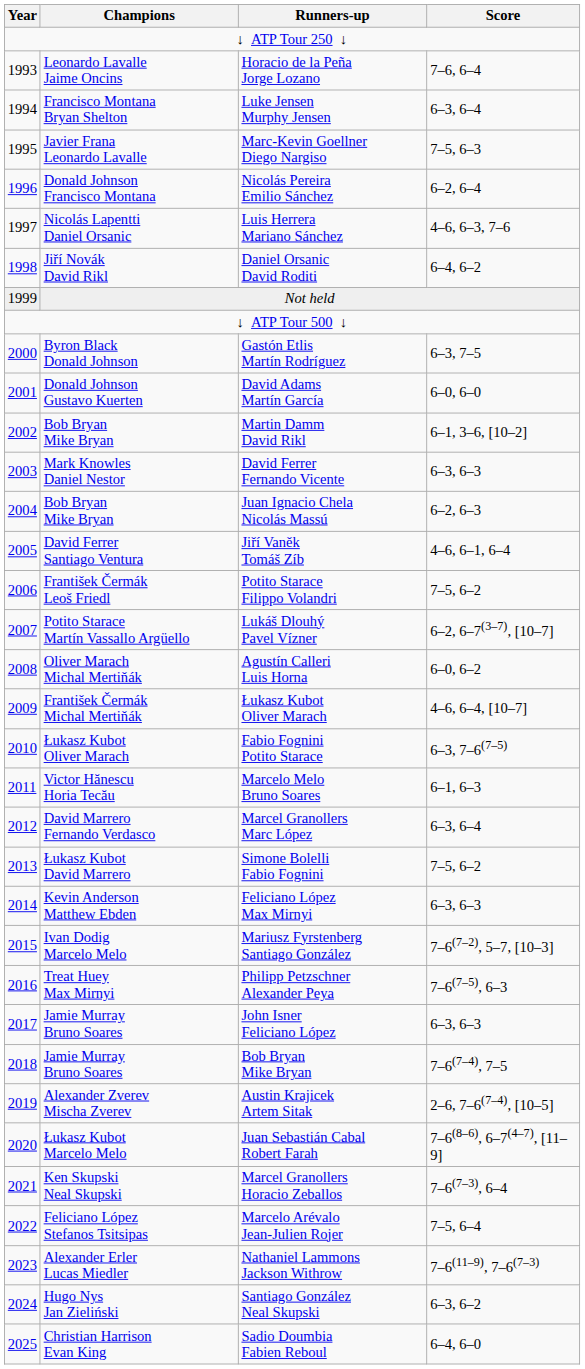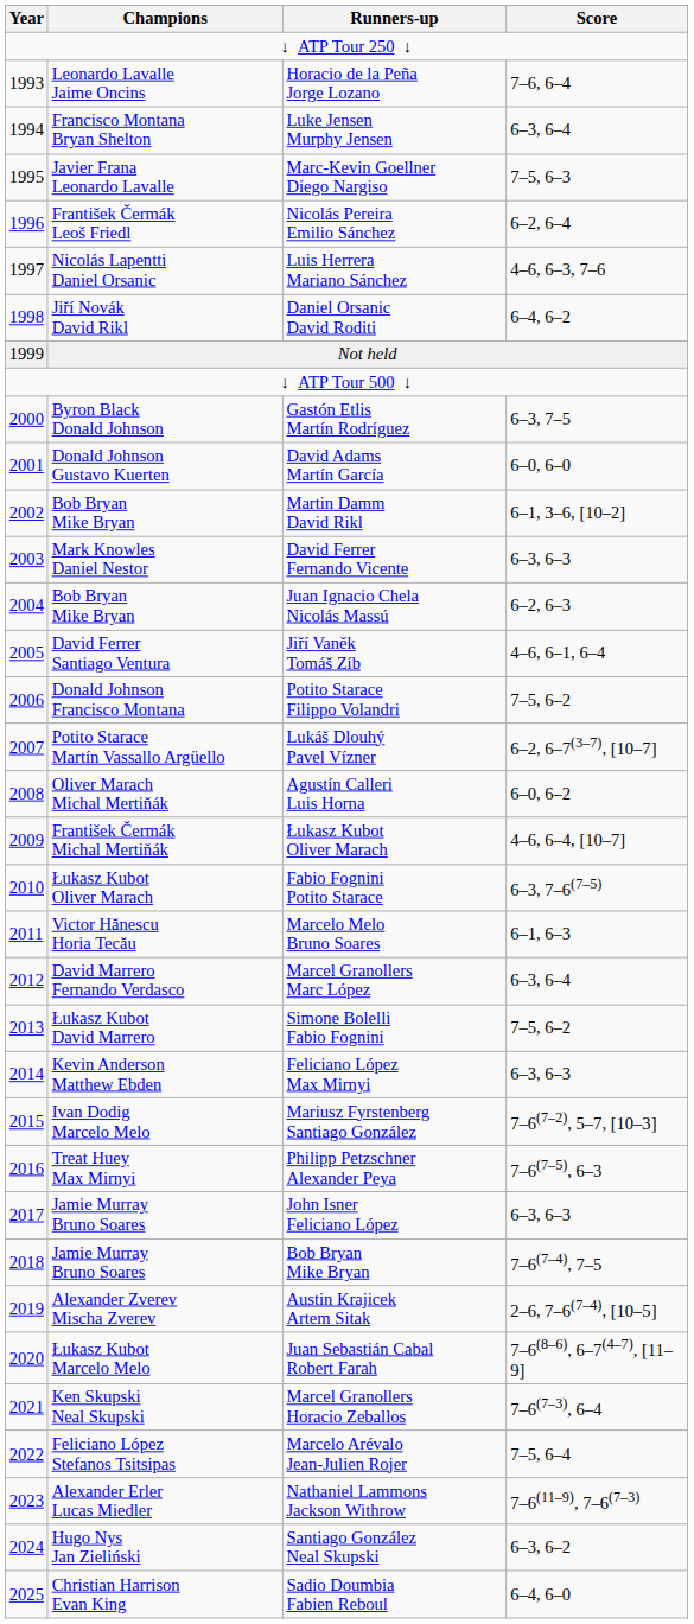 <table class="wikitable">
 <tr>
 <th>Year</th>
 <th width="210">Champions</th>
 <th width="200">Runners-up</th>
 <th width="160">Score</th>
 </tr>
 <tr>
 <td colspan=5 align=center>↓  <a href='#'>ATP Tour 250</a>  ↓</td>
 </tr>
 <tr>
 <td>1993</td>
 <td> <a href='#'>Leonardo Lavalle</a> <br>  <a href='#'>Jaime Oncins</a></td>
 <td> <a href='#'>Horacio de la Peña</a> <br>  <a href='#'>Jorge Lozano</a></td>
 <td>7–6, 6–4</td>
 </tr>
 <tr>
 <td>1994</td>
 <td> <a href='#'>Francisco Montana</a> <br>  <a href='#'>Bryan Shelton</a></td>
 <td> <a href='#'>Luke Jensen</a> <br>  <a href='#'>Murphy Jensen</a></td>
 <td>6–3, 6–4</td>
 </tr>
 <tr>
 <td>1995</td>
 <td> <a href='#'>Javier Frana</a> <br>  <a href='#'>Leonardo Lavalle</a> </td>
 <td> <a href='#'>Marc-Kevin Goellner</a> <br>  <a href='#'>Diego Nargiso</a></td>
 <td>7–5, 6–3</td>
 </tr>
 <tr>
 <td><a href='#'>1996</a></td>
-<td> <a href='#'>Donald Johnson</a> <br>  <a href='#'>Francisco Montana</a> </td>
+<td> <a href='#'>František Čermák</a> <br>  <a href='#'>Leoš Friedl</a></td>
 <td> <a href='#'>Nicolás Pereira</a> <br>  <a href='#'>Emilio Sánchez</a></td>
 <td>6–2, 6–4</td>
 </tr>
 <tr>
 <td>1997</td>
 <td> <a href='#'>Nicolás Lapentti</a> <br>  <a href='#'>Daniel Orsanic</a></td>
 <td> <a href='#'>Luis Herrera</a> <br>  <a href='#'>Mariano Sánchez</a></td>
 <td>4–6, 6–3, 7–6</td>
 </tr>
 <tr>
 <td><a href='#'>1998</a></td>
 <td> <a href='#'>Jiří Novák</a> <br>  <a href='#'>David Rikl</a></td>
 <td> <a href='#'>Daniel Orsanic</a> <br>  <a href='#'>David Roditi</a></td>
 <td>6–4, 6–2</td>
 </tr>
 <tr>
 <td style="background:#efefef">1999</td>
 <td colspan=3 align=center style="background:#efefef"><em>Not held</em></td>
 </tr>
 <tr>
 <td colspan=5 align=center>↓  <a href='#'>ATP Tour 500</a>  ↓</td>
 </tr>
 <tr>
 <td><a href='#'>2000</a></td>
 <td> <a href='#'>Byron Black</a> <br>  <a href='#'>Donald Johnson</a> </td>
 <td> <a href='#'>Gastón Etlis</a> <br>  <a href='#'>Martín Rodríguez</a></td>
 <td>6–3, 7–5</td>
 </tr>
 <tr>
 <td><a href='#'>2001</a></td>
 <td> <a href='#'>Donald Johnson</a>  <br>  <a href='#'>Gustavo Kuerten</a></td>
 <td> <a href='#'>David Adams</a> <br>  <a href='#'>Martín García</a></td>
 <td>6–0, 6–0</td>
 </tr>
 <tr>
 <td><a href='#'>2002</a></td>
 <td> <a href='#'>Bob Bryan</a> <br>  <a href='#'>Mike Bryan</a></td>
 <td> <a href='#'>Martin Damm</a> <br>  <a href='#'>David Rikl</a></td>
 <td>6–1, 3–6, [10–2]</td>
 </tr>
 <tr>
 <td><a href='#'>2003</a></td>
 <td> <a href='#'>Mark Knowles</a> <br>  <a href='#'>Daniel Nestor</a></td>
 <td> <a href='#'>David Ferrer</a> <br>  <a href='#'>Fernando Vicente</a></td>
 <td>6–3, 6–3</td>
 </tr>
 <tr>
 <td><a href='#'>2004</a></td>
 <td> <a href='#'>Bob Bryan</a>  <br>  <a href='#'>Mike Bryan</a> </td>
 <td> <a href='#'>Juan Ignacio Chela</a> <br>  <a href='#'>Nicolás Massú</a></td>
 <td>6–2, 6–3</td>
 </tr>
 <tr>
 <td><a href='#'>2005</a></td>
 <td> <a href='#'>David Ferrer</a> <br>  <a href='#'>Santiago Ventura</a></td>
 <td> <a href='#'>Jiří Vaněk</a> <br>  <a href='#'>Tomáš Zíb</a></td>
 <td>4–6, 6–1, 6–4</td>
 </tr>
 <tr>
 <td><a href='#'>2006</a></td>
-<td> <a href='#'>František Čermák</a> <br>  <a href='#'>Leoš Friedl</a></td>
+<td> <a href='#'>Donald Johnson</a> <br>  <a href='#'>Francisco Montana</a> </td>
 <td> <a href='#'>Potito Starace</a> <br>  <a href='#'>Filippo Volandri</a></td>
 <td>7–5, 6–2</td>
 </tr>
 <tr>
 <td><a href='#'>2007</a></td>
 <td> <a href='#'>Potito Starace</a> <br>  <a href='#'>Martín Vassallo Argüello</a></td>
 <td> <a href='#'>Lukáš Dlouhý</a> <br>  <a href='#'>Pavel Vízner</a></td>
 <td>6–2, 6–7<sup>(3–7)</sup>, [10–7]</td>
 </tr>
 <tr>
 <td><a href='#'>2008</a></td>
 <td> <a href='#'>Oliver Marach</a> <br>  <a href='#'>Michal Mertiňák</a></td>
 <td> <a href='#'>Agustín Calleri</a> <br>  <a href='#'>Luis Horna</a></td>
 <td>6–0, 6–2</td>
 </tr>
 <tr>
 <td><a href='#'>2009</a></td>
 <td> <a href='#'>František Čermák</a>  <br>  <a href='#'>Michal Mertiňák</a> </td>
 <td> <a href='#'>Łukasz Kubot</a> <br>  <a href='#'>Oliver Marach</a></td>
 <td>4–6, 6–4, [10–7]</td>
 </tr>
 <tr>
 <td><a href='#'>2010</a></td>
 <td> <a href='#'>Łukasz Kubot</a> <br>  <a href='#'>Oliver Marach</a> </td>
 <td> <a href='#'>Fabio Fognini</a> <br>  <a href='#'>Potito Starace</a></td>
 <td>6–3, 7–6<sup>(7–5)</sup></td>
 </tr>
 <tr>
 <td><a href='#'>2011</a></td>
 <td> <a href='#'>Victor Hănescu</a> <br>  <a href='#'>Horia Tecău</a></td>
 <td> <a href='#'>Marcelo Melo</a> <br>  <a href='#'>Bruno Soares</a></td>
 <td>6–1, 6–3</td>
 </tr>
 <tr>
 <td><a href='#'>2012</a></td>
 <td> <a href='#'>David Marrero</a> <br>  <a href='#'>Fernando Verdasco</a></td>
 <td> <a href='#'>Marcel Granollers</a> <br>  <a href='#'>Marc López</a></td>
 <td>6–3, 6–4</td>
 </tr>
 <tr>
 <td><a href='#'>2013</a></td>
 <td> <a href='#'>Łukasz Kubot</a>  <br>  <a href='#'>David Marrero</a> </td>
 <td> <a href='#'>Simone Bolelli</a> <br>  <a href='#'>Fabio Fognini</a></td>
 <td>7–5, 6–2</td>
 </tr>
 <tr>
 <td><a href='#'>2014</a></td>
 <td> <a href='#'>Kevin Anderson</a> <br>  <a href='#'>Matthew Ebden</a></td>
 <td> <a href='#'>Feliciano López</a> <br>  <a href='#'>Max Mirnyi</a></td>
 <td>6–3, 6–3</td>
 </tr>
 <tr>
 <td><a href='#'>2015</a></td>
 <td> <a href='#'>Ivan Dodig</a> <br>  <a href='#'>Marcelo Melo</a></td>
 <td> <a href='#'>Mariusz Fyrstenberg</a> <br>  <a href='#'>Santiago González</a></td>
 <td>7–6<sup>(7–2)</sup>, 5–7, [10–3]</td>
 </tr>
 <tr>
 <td><a href='#'>2016</a></td>
 <td> <a href='#'>Treat Huey</a> <br>  <a href='#'>Max Mirnyi</a></td>
 <td> <a href='#'>Philipp Petzschner</a> <br>  <a href='#'>Alexander Peya</a></td>
 <td>7–6<sup>(7–5)</sup>, 6–3</td>
 </tr>
 <tr>
 <td><a href='#'>2017</a></td>
 <td> <a href='#'>Jamie Murray</a> <br>  <a href='#'>Bruno Soares</a></td>
 <td> <a href='#'>John Isner</a> <br>  <a href='#'>Feliciano López</a></td>
 <td>6–3, 6–3</td>
 </tr>
 <tr>
 <td><a href='#'>2018</a></td>
 <td> <a href='#'>Jamie Murray</a>  <br>  <a href='#'>Bruno Soares</a> </td>
 <td> <a href='#'>Bob Bryan</a> <br>  <a href='#'>Mike Bryan</a></td>
 <td>7–6<sup>(7–4)</sup>, 7–5</td>
 </tr>
 <tr>
 <td><a href='#'>2019</a></td>
 <td> <a href='#'>Alexander Zverev</a> <br>  <a href='#'>Mischa Zverev</a></td>
 <td> <a href='#'>Austin Krajicek</a> <br>  <a href='#'>Artem Sitak</a></td>
 <td>2–6, 7–6<sup>(7–4)</sup>, [10–5]</td>
 </tr>
 <tr>
 <td><a href='#'>2020</a></td>
 <td> <a href='#'>Łukasz Kubot</a>  <br>  <a href='#'>Marcelo Melo</a> </td>
 <td> <a href='#'>Juan Sebastián Cabal</a> <br>  <a href='#'>Robert Farah</a></td>
 <td>7–6<sup>(8–6)</sup>, 6–7<sup>(4–7)</sup>, [11–9]</td>
 </tr>
 <tr>
 <td><a href='#'>2021</a></td>
 <td> <a href='#'>Ken Skupski</a> <br>  <a href='#'>Neal Skupski</a></td>
 <td> <a href='#'>Marcel Granollers</a> <br>  <a href='#'>Horacio Zeballos</a></td>
 <td>7–6<sup>(7–3)</sup>, 6–4</td>
 </tr>
 <tr>
 <td><a href='#'>2022</a></td>
 <td> <a href='#'>Feliciano López</a> <br>  <a href='#'>Stefanos Tsitsipas</a></td>
 <td> <a href='#'>Marcelo Arévalo</a>  <br>  <a href='#'>Jean-Julien Rojer</a></td>
 <td>7–5, 6–4</td>
 </tr>
 <tr>
 <td><a href='#'>2023</a></td>
 <td> <a href='#'>Alexander Erler</a><br>  <a href='#'>Lucas Miedler</a></td>
 <td> <a href='#'>Nathaniel Lammons</a><br>  <a href='#'>Jackson Withrow</a></td>
 <td>7–6<sup>(11–9)</sup>, 7–6<sup>(7–3)</sup></td>
 </tr>
 <tr>
 <td><a href='#'>2024</a></td>
 <td> <a href='#'>Hugo Nys</a><br>  <a href='#'>Jan Zieliński</a></td>
 <td> <a href='#'>Santiago González</a><br>  <a href='#'>Neal Skupski</a></td>
 <td>6–3, 6–2</td>
 </tr>
 <tr>
 <td><a href='#'>2025</a></td>
 <td> <a href='#'>Christian Harrison</a><br>  <a href='#'>Evan King</a></td>
 <td> <a href='#'>Sadio Doumbia</a><br>  <a href='#'>Fabien Reboul</a></td>
 <td>6–4, 6–0</td>
 </tr>
 </table>
